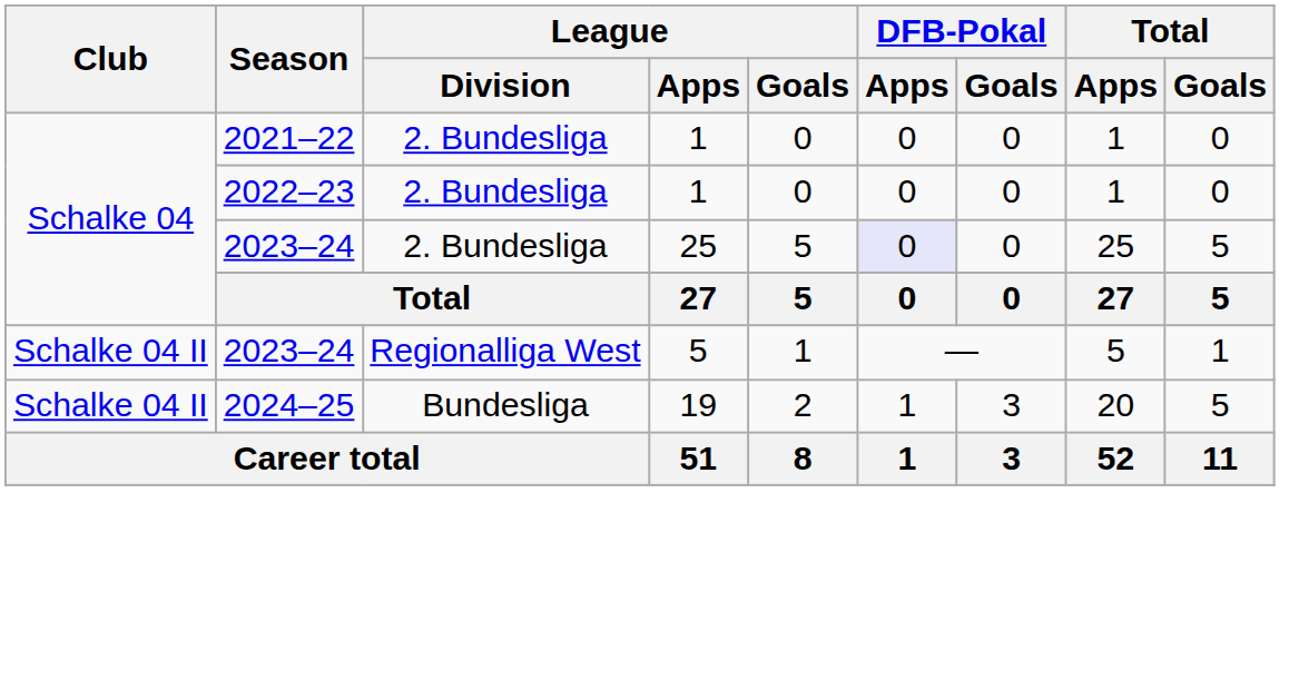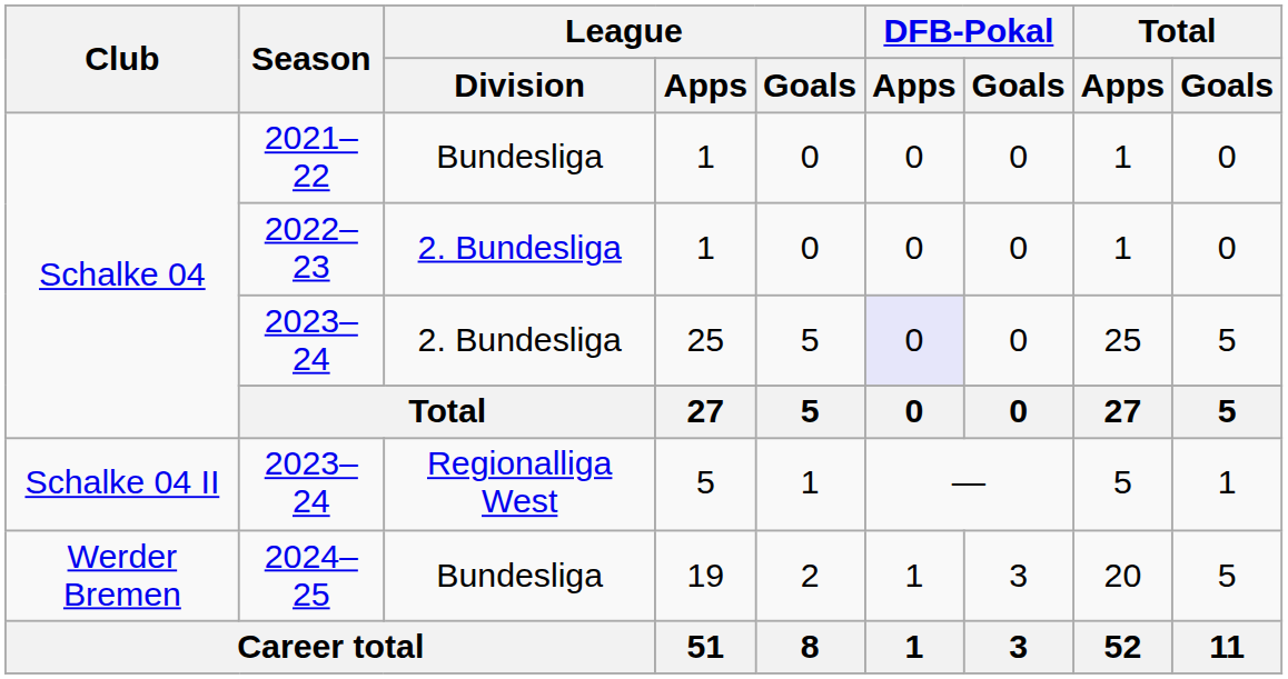 <table class="wikitable" style="text-align:center">
 <tr>
 <th rowspan="2">Club</th>
 <th rowspan="2">Season</th>
 <th colspan="3">League</th>
 <th colspan="2"><a href='#'>DFB-Pokal</a></th>
 <th colspan="2">Total</th>
 </tr>
 <tr>
 <th>Division</th>
 <th>Apps</th>
 <th>Goals</th>
 <th>Apps</th>
 <th>Goals</th>
 <th>Apps</th>
 <th>Goals</th>
 </tr>
 <tr>
 <td rowspan="4"><a href='#'>Schalke 04</a></td>
 <td><a href='#'>2021–22</a></td>
-<td><a href='#'>2. Bundesliga</a></td>
+<td>Bundesliga</td>
 <td>1</td>
 <td>0</td>
 <td>0</td>
 <td>0</td>
 <td>1</td>
 <td>0</td>
 </tr>
 <tr>
 <td><a href='#'>2022–23</a></td>
 <td><a href='#'>2. Bundesliga</a></td>
 <td>1</td>
 <td>0</td>
 <td>0</td>
 <td>0</td>
 <td>1</td>
 <td>0</td>
 </tr>
 <tr>
 <td><a href='#'>2023–24</a></td>
 <td>2. Bundesliga</td>
 <td>25</td>
 <td>5</td>
 <td style="background: lavender;">0</td>
 <td>0</td>
 <td>25</td>
 <td>5</td>
 </tr>
 <tr>
 <th colspan="2">Total</th>
 <th>27</th>
 <th>5</th>
 <th>0</th>
 <th>0</th>
 <th>27</th>
 <th>5</th>
 </tr>
 <tr>
 <td><a href='#'>Schalke 04 II</a></td>
 <td><a href='#'>2023–24</a></td>
 <td><a href='#'>Regionalliga West</a></td>
 <td>5</td>
 <td>1</td>
 <td colspan="2">—</td>
 <td>5</td>
 <td>1</td>
 </tr>
 <tr>
-<td><a href='#'>Schalke 04 II</a></td>
+<td><a href='#'>Werder Bremen</a></td>
 <td><a href='#'>2024–25</a></td>
 <td>Bundesliga</td>
 <td>19</td>
 <td>2</td>
 <td>1</td>
 <td>3</td>
 <td>20</td>
 <td>5</td>
 </tr>
 <tr>
 <th colspan="3">Career total</th>
 <th>51</th>
 <th>8</th>
 <th>1</th>
 <th>3</th>
 <th>52</th>
 <th>11</th>
 </tr>
 </table>
